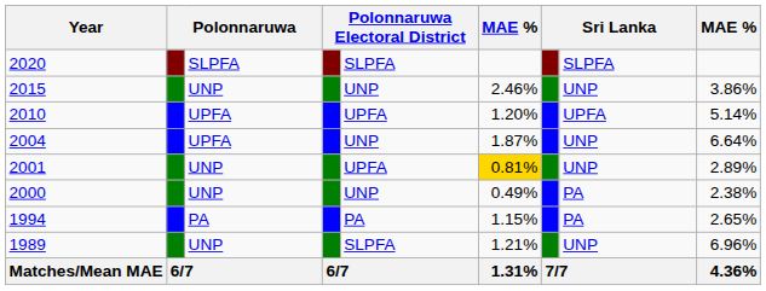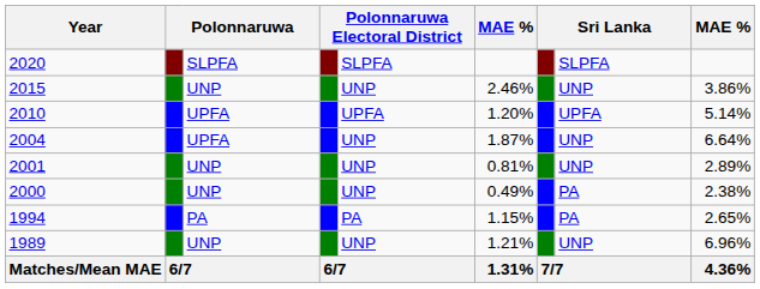 <table class="wikitable">
 <tr>
 <th>Year</th>
 <th colspan="2" width="144px">Polonnaruwa</th>
 <th colspan="2" width="144px"><a href='#'>Polonnaruwa Electoral District</a></th>
 <th><a href='#'>MAE</a> %</th>
 <th colspan="2" width="144px">Sri Lanka</th>
 <th>MAE %</th>
 </tr>
 <tr>
 <td><a href='#'>2020</a></td>
 <td style="background-color:maroon;" width="10px"></td>
 <td style="text-align:left;"><a href='#'>SLPFA</a></td>
 <td style="background-color:maroon;" width="10px"></td>
 <td style="text-align:left;"><a href='#'>SLPFA</a></td>
 <td style="text-align:right;"></td>
 <td style="background-color:maroon;" width="10px"></td>
 <td style="text-align:left;"><a href='#'>SLPFA</a></td>
 <td style="text-align:right;"></td>
 </tr>
 <tr>
 <td><a href='#'>2015</a></td>
 <td style="background-color:green;" width="10px"></td>
 <td style="text-align:left;"><a href='#'>UNP</a></td>
 <td style="background-color:green;" width="10px"></td>
 <td style="text-align:left;"><a href='#'>UNP</a></td>
 <td style="text-align:right;">2.46%</td>
 <td style="background-color:green;" width="10px"></td>
 <td style="text-align:left;"><a href='#'>UNP</a></td>
 <td style="text-align:right;">3.86%</td>
 </tr>
 <tr>
 <td><a href='#'>2010</a></td>
 <td style="background-color:blue;" width="10px"></td>
 <td style="text-align:left;"><a href='#'>UPFA</a></td>
 <td style="background-color:blue;" width="10px"></td>
 <td style="text-align:left;"><a href='#'>UPFA</a></td>
 <td style="text-align:right;">1.20%</td>
 <td style="background-color:blue;" width="10px"></td>
 <td style="text-align:left;"><a href='#'>UPFA</a></td>
 <td style="text-align:right;">5.14%</td>
 </tr>
 <tr>
 <td><a href='#'>2004</a></td>
 <td style="background-color:blue;" width="10px"></td>
 <td style="text-align:left;"><a href='#'>UPFA</a></td>
 <td style="background-color:blue;" width="10px"></td>
 <td style="text-align:left;"><a href='#'>UNP</a></td>
 <td style="text-align:right;">1.87%</td>
 <td style="background-color:blue;" width="10px"></td>
 <td style="text-align:left;"><a href='#'>UNP</a></td>
 <td style="text-align:right;">6.64%</td>
 </tr>
 <tr>
 <td><a href='#'>2001</a></td>
 <td style="background-color:green;" width="10px"></td>
 <td style="text-align:left;"><a href='#'>UNP</a></td>
 <td style="background-color:green;" width="10px"></td>
-<td style="text-align:left;"><a href='#'>UPFA</a></td>
-<td style="background: gold; text-align:right;">0.81%</td>
+<td style="text-align:left;"><a href='#'>UNP</a></td>
+<td style="text-align:right;">0.81%</td>
 <td style="background-color:green;" width="10px"></td>
 <td style="text-align:left;"><a href='#'>UNP</a></td>
 <td style="text-align:right;">2.89%</td>
 </tr>
 <tr>
 <td><a href='#'>2000</a></td>
 <td style="background-color:green;" width="10px"></td>
 <td style="text-align:left;"><a href='#'>UNP</a></td>
 <td style="background-color:green;" width="10px"></td>
 <td style="text-align:left;"><a href='#'>UNP</a></td>
 <td style="text-align:right;">0.49%</td>
 <td style="background-color:blue;" width="10px"></td>
 <td style="text-align:left;"><a href='#'>PA</a></td>
 <td style="text-align:right;">2.38%</td>
 </tr>
 <tr>
 <td><a href='#'>1994</a></td>
 <td style="background-color:blue;" width="10px"></td>
 <td style="text-align:left;"><a href='#'>PA</a></td>
 <td style="background-color:blue;" width="10px"></td>
 <td style="text-align:left;"><a href='#'>PA</a></td>
 <td style="text-align:right;">1.15%</td>
 <td style="background-color:blue;" width="10px"></td>
 <td style="text-align:left;"><a href='#'>PA</a></td>
 <td style="text-align:right;">2.65%</td>
 </tr>
 <tr>
 <td><a href='#'>1989</a></td>
 <td style="background-color:green;" width="10px"></td>
 <td style="text-align:left;"><a href='#'>UNP</a></td>
 <td style="background-color:green;" width="10px"></td>
-<td style="text-align:left;"><a href='#'>SLPFA</a></td>
+<td style="text-align:left;"><a href='#'>UNP</a></td>
 <td style="text-align:right;">1.21%</td>
 <td style="background-color:green;" width="10px"></td>
 <td style="text-align:left;"><a href='#'>UNP</a></td>
 <td style="text-align:right;">6.96%</td>
 </tr>
 <tr>
 <th>Matches/Mean MAE</th>
 <th style="text-align:left;"colspan="2" width="144px">6/7</th>
 <th style="text-align:left;"colspan="2" width="144px">6/7</th>
 <th style="text-align:right;">1.31%</th>
 <th style="text-align:left;"colspan="2" width="144px">7/7</th>
 <th style="text-align:right;">4.36%</th>
 </tr>
 </table>
